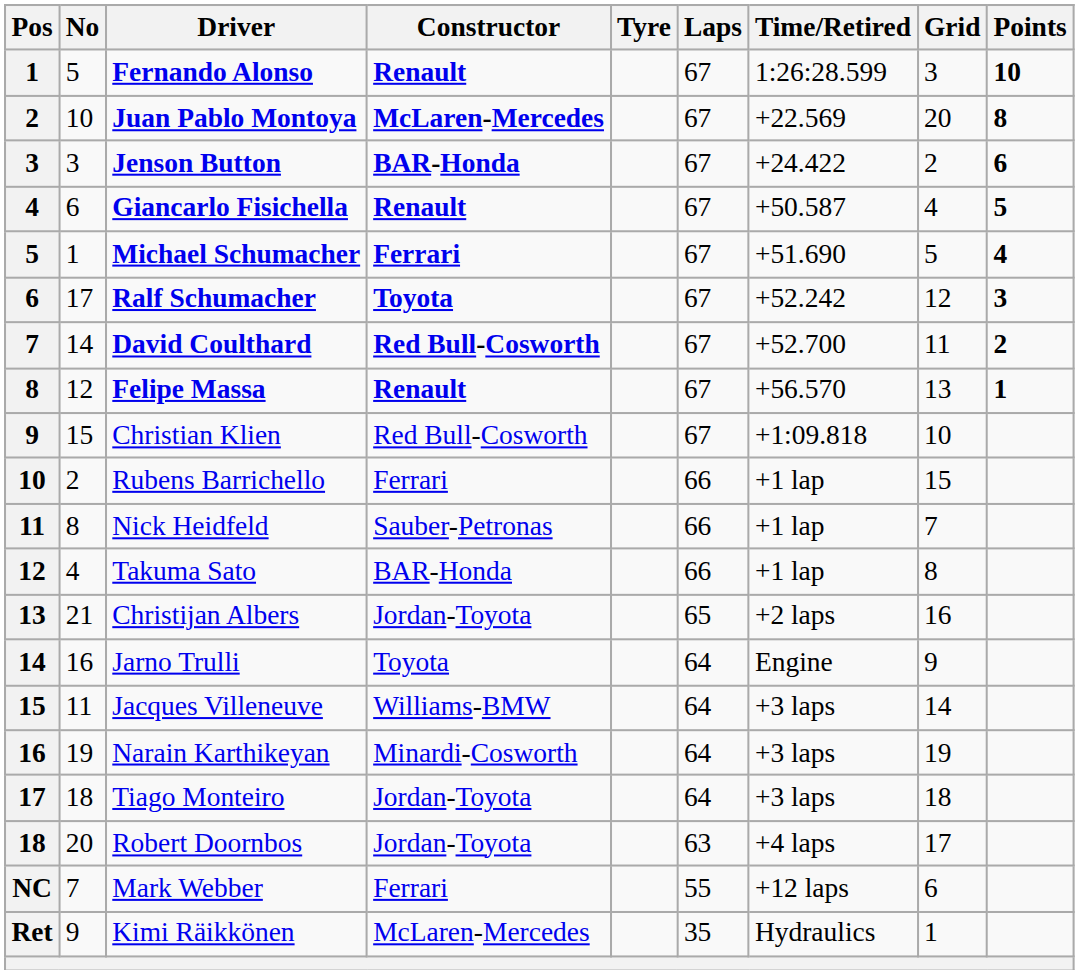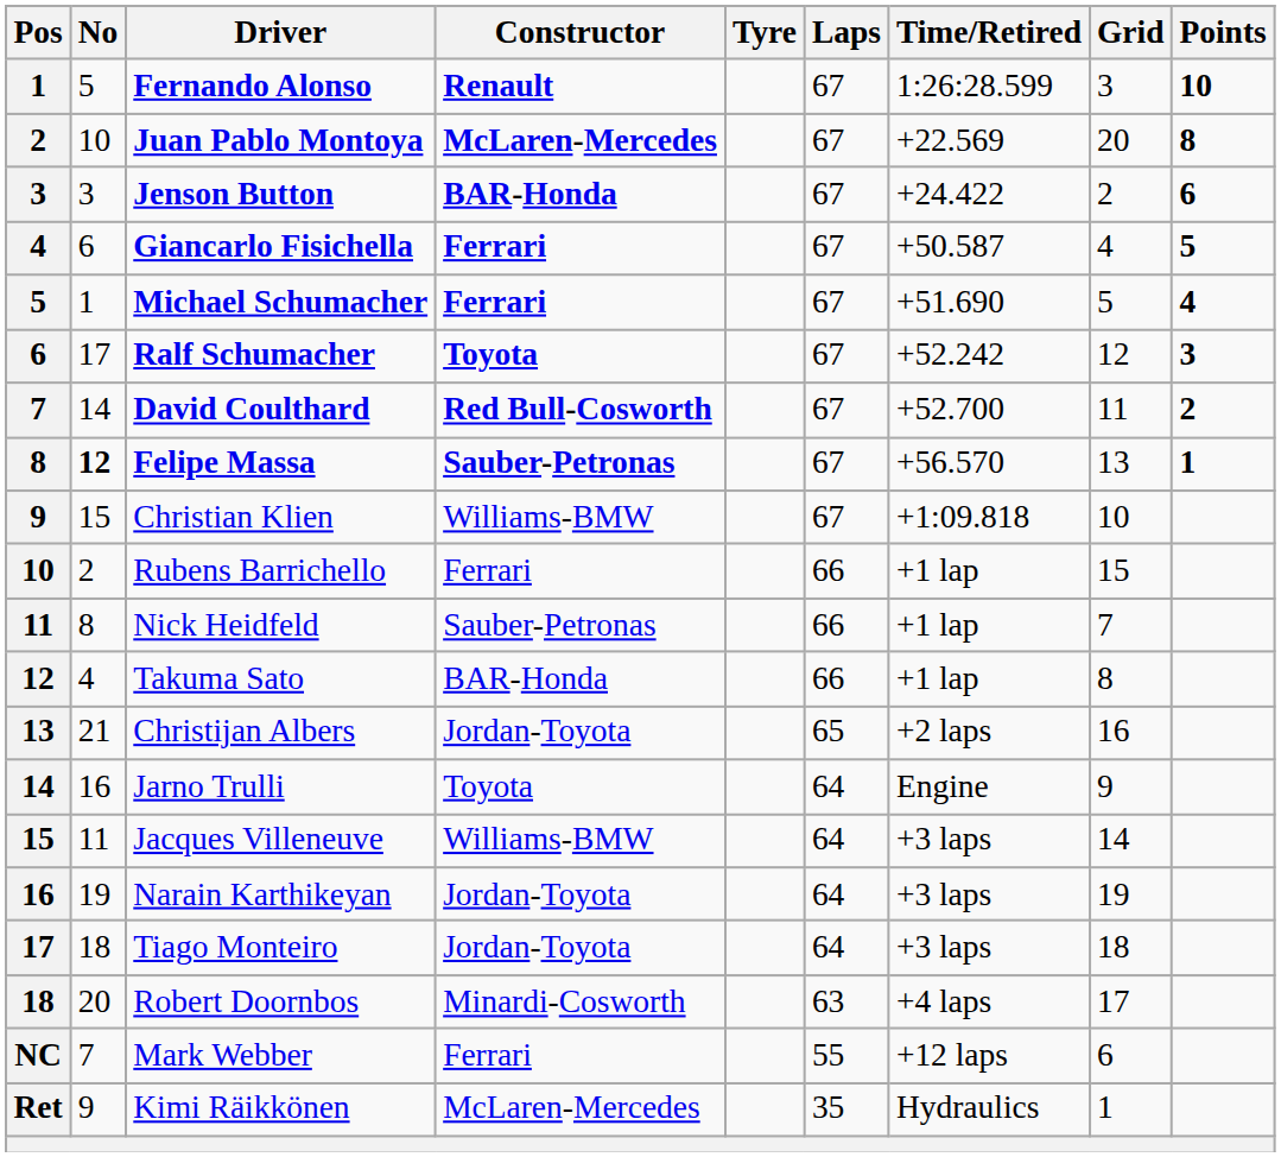 <table class="wikitable" style="font-size:85%;">
 <tr>
 <th>Pos</th>
 <th>No</th>
 <th>Driver</th>
 <th>Constructor</th>
 <th>Tyre</th>
 <th>Laps</th>
 <th>Time/Retired</th>
 <th>Grid</th>
 <th>Points</th>
 </tr>
 <tr>
 <th>1</th>
 <td>5</td>
 <td> <strong><a href='#'>Fernando Alonso</a></strong></td>
 <td><strong><a href='#'>Renault</a></strong></td>
 <td></td>
 <td>67</td>
 <td>1:26:28.599</td>
 <td>3</td>
 <td><strong>10</strong></td>
 </tr>
 <tr>
 <th>2</th>
 <td>10</td>
 <td> <strong><a href='#'>Juan Pablo Montoya</a></strong></td>
 <td><strong><a href='#'>McLaren</a>-<a href='#'>Mercedes</a></strong></td>
 <td></td>
 <td>67</td>
 <td>+22.569</td>
 <td>20</td>
 <td><strong>8</strong></td>
 </tr>
 <tr>
 <th>3</th>
 <td>3</td>
 <td> <strong><a href='#'>Jenson Button</a></strong></td>
 <td><strong><a href='#'>BAR</a>-<a href='#'>Honda</a></strong></td>
 <td></td>
 <td>67</td>
 <td>+24.422</td>
 <td>2</td>
 <td><strong>6</strong></td>
 </tr>
 <tr>
 <th>4</th>
 <td>6</td>
 <td> <strong><a href='#'>Giancarlo Fisichella</a></strong></td>
-<td><strong><a href='#'>Renault</a></strong></td>
+<td><strong><a href='#'>Ferrari</a></strong></td>
 <td></td>
 <td>67</td>
 <td>+50.587</td>
 <td>4</td>
 <td><strong>5</strong></td>
 </tr>
 <tr>
 <th>5</th>
 <td>1</td>
 <td> <strong><a href='#'>Michael Schumacher</a></strong></td>
 <td><strong><a href='#'>Ferrari</a></strong></td>
 <td></td>
 <td>67</td>
 <td>+51.690</td>
 <td>5</td>
 <td><strong>4</strong></td>
 </tr>
 <tr>
 <th>6</th>
 <td>17</td>
 <td> <strong><a href='#'>Ralf Schumacher</a></strong></td>
 <td><strong><a href='#'>Toyota</a></strong></td>
 <td></td>
 <td>67</td>
 <td>+52.242</td>
 <td>12</td>
 <td><strong>3</strong></td>
 </tr>
 <tr>
 <th>7</th>
 <td>14</td>
 <td> <strong><a href='#'>David Coulthard</a></strong></td>
 <td><strong><a href='#'>Red Bull</a>-<a href='#'>Cosworth</a></strong></td>
 <td></td>
 <td>67</td>
 <td>+52.700</td>
 <td>11</td>
 <td><strong>2</strong></td>
 </tr>
 <tr>
 <th>8</th>
-<td>12</td>
+<td><strong>12</strong></td>
 <td> <strong><a href='#'>Felipe Massa</a></strong></td>
-<td><strong><a href='#'>Renault</a></strong></td>
+<td><strong><a href='#'>Sauber</a>-<a href='#'>Petronas</a></strong></td>
 <td></td>
 <td>67</td>
 <td>+56.570</td>
 <td>13</td>
 <td><strong>1</strong></td>
 </tr>
 <tr>
 <th>9</th>
 <td>15</td>
 <td> <a href='#'>Christian Klien</a></td>
-<td><a href='#'>Red Bull</a>-<a href='#'>Cosworth</a></td>
+<td><a href='#'>Williams</a>-<a href='#'>BMW</a></td>
 <td></td>
 <td>67</td>
 <td>+1:09.818</td>
 <td>10</td>
 <td></td>
 </tr>
 <tr>
 <th>10</th>
 <td>2</td>
 <td> <a href='#'>Rubens Barrichello</a></td>
 <td><a href='#'>Ferrari</a></td>
 <td></td>
 <td>66</td>
 <td>+1 lap</td>
 <td>15</td>
 <td></td>
 </tr>
 <tr>
 <th>11</th>
 <td>8</td>
 <td> <a href='#'>Nick Heidfeld</a></td>
 <td><a href='#'>Sauber</a>-<a href='#'>Petronas</a></td>
 <td></td>
 <td>66</td>
 <td>+1 lap</td>
 <td>7</td>
 <td></td>
 </tr>
 <tr>
 <th>12</th>
 <td>4</td>
 <td> <a href='#'>Takuma Sato</a></td>
 <td><a href='#'>BAR</a>-<a href='#'>Honda</a></td>
 <td></td>
 <td>66</td>
 <td>+1 lap</td>
 <td>8</td>
 <td></td>
 </tr>
 <tr>
 <th>13</th>
 <td>21</td>
 <td> <a href='#'>Christijan Albers</a></td>
 <td><a href='#'>Jordan</a>-<a href='#'>Toyota</a></td>
 <td></td>
 <td>65</td>
 <td>+2 laps</td>
 <td>16</td>
 <td></td>
 </tr>
 <tr>
 <th>14</th>
 <td>16</td>
 <td> <a href='#'>Jarno Trulli</a></td>
 <td><a href='#'>Toyota</a></td>
 <td></td>
 <td>64</td>
 <td>Engine</td>
 <td>9</td>
 <td></td>
 </tr>
 <tr>
 <th>15</th>
 <td>11</td>
 <td> <a href='#'>Jacques Villeneuve</a></td>
 <td><a href='#'>Williams</a>-<a href='#'>BMW</a></td>
 <td></td>
 <td>64</td>
 <td>+3 laps</td>
 <td>14</td>
 <td></td>
 </tr>
 <tr>
 <th>16</th>
 <td>19</td>
 <td> <a href='#'>Narain Karthikeyan</a></td>
-<td><a href='#'>Minardi</a>-<a href='#'>Cosworth</a></td>
+<td><a href='#'>Jordan</a>-<a href='#'>Toyota</a></td>
 <td></td>
 <td>64</td>
 <td>+3 laps</td>
 <td>19</td>
 <td></td>
 </tr>
 <tr>
 <th>17</th>
 <td>18</td>
 <td> <a href='#'>Tiago Monteiro</a></td>
 <td><a href='#'>Jordan</a>-<a href='#'>Toyota</a></td>
 <td></td>
 <td>64</td>
 <td>+3 laps</td>
 <td>18</td>
 <td></td>
 </tr>
 <tr>
 <th>18</th>
 <td>20</td>
 <td> <a href='#'>Robert Doornbos</a></td>
-<td><a href='#'>Jordan</a>-<a href='#'>Toyota</a></td>
+<td><a href='#'>Minardi</a>-<a href='#'>Cosworth</a></td>
 <td></td>
 <td>63</td>
 <td>+4 laps</td>
 <td>17</td>
 <td></td>
 </tr>
 <tr>
 <th>NC</th>
 <td>7</td>
 <td> <a href='#'>Mark Webber</a></td>
 <td><a href='#'>Ferrari</a></td>
 <td></td>
 <td>55</td>
 <td>+12 laps</td>
 <td>6</td>
 <td></td>
 </tr>
 <tr>
 <th>Ret</th>
 <td>9</td>
 <td> <a href='#'>Kimi Räikkönen</a></td>
 <td><a href='#'>McLaren</a>-<a href='#'>Mercedes</a></td>
 <td></td>
 <td>35</td>
 <td>Hydraulics</td>
 <td>1</td>
 <td></td>
 </tr>
 <tr>
 <th colspan="9"></th>
 </tr>
 </table>
